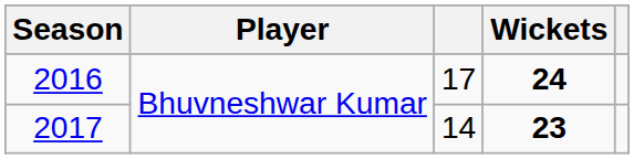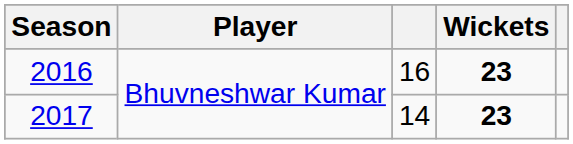 <table class="wikitable" style="text-align:center">
 <tr>
 <th>Season</th>
 <th>Player</th>
 <th></th>
 <th>Wickets</th>
 <th></th>
 </tr>
 <tr>
 <td><a href='#'>2016</a></td>
 <td align=left rowspan=2><a href='#'>Bhuvneshwar Kumar</a></td>
-<td>17</td>
-<td><strong>24</strong></td>
+<td>16</td>
+<td><strong>23</strong></td>
 <td></td>
 </tr>
 <tr>
 <td><a href='#'>2017</a></td>
 <td>14</td>
 <td><strong>23</strong></td>
 <td></td>
 </tr>
 </table>
